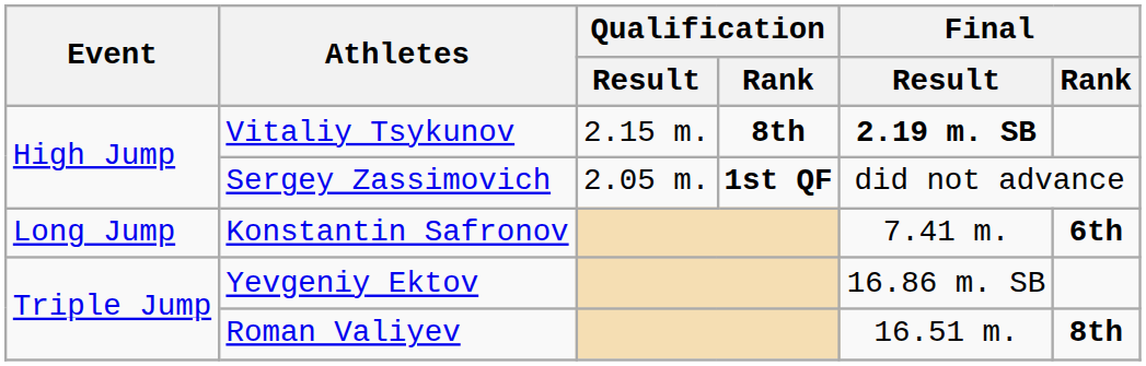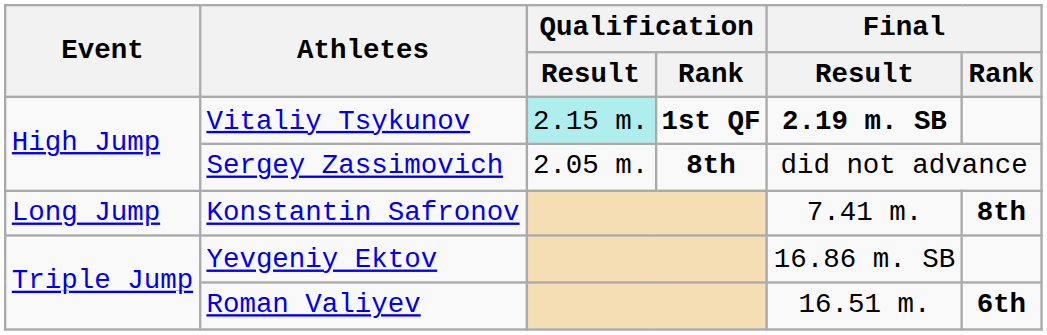 <table class=wikitable style="font-size:90%">
 <tr>
 <th rowspan=2>Event</th>
 <th rowspan=2>Athletes</th>
 <th colspan=2>Qualification</th>
 <th colspan=2>Final</th>
 </tr>
 <tr>
 <th>Result</th>
 <th>Rank</th>
 <th>Result</th>
 <th>Rank</th>
 </tr>
 <tr>
 <td rowspan=2><a href='#'>High Jump</a></td>
 <td><a href='#'>Vitaliy Tsykunov</a></td>
-<td align=center>2.15 m.</td>
-<td align=center><strong>8th</strong></td>
+<td align=center style="background: paleturquoise;">2.15 m.</td>
+<td align=center><strong>1st QF</strong></td>
 <td align=center><strong>2.19 m. SB</strong></td>
 <td align=center></td>
 </tr>
 <tr>
 <td><a href='#'>Sergey Zassimovich</a></td>
 <td align=center>2.05 m.</td>
-<td align=center><strong>1st QF</strong></td>
+<td align=center><strong>8th</strong></td>
 <td align=center colspan="4">did not advance</td>
 </tr>
 <tr>
 <td><a href='#'>Long Jump</a></td>
 <td><a href='#'>Konstantin Safronov</a></td>
 <td colspan="2" style="text-align:center; background:wheat;"></td>
 <td align=center>7.41 m.</td>
-<td align=center><strong>6th</strong></td>
+<td align=center><strong>8th</strong></td>
 </tr>
 <tr>
 <td rowspan=2><a href='#'>Triple Jump</a></td>
 <td><a href='#'>Yevgeniy Ektov</a></td>
 <td colspan="2" style="text-align:center; background:wheat;"></td>
 <td align=center>16.86 m. SB</td>
 <td align=center></td>
 </tr>
 <tr>
 <td><a href='#'>Roman Valiyev</a></td>
 <td colspan="2" style="text-align:center; background:wheat;"></td>
 <td align=center>16.51 m.</td>
-<td align=center><strong>8th</strong></td>
+<td align=center><strong>6th</strong></td>
 </tr>
 </table>
